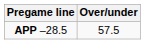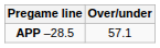 <table class="wikitable">
 <tr align="center">
 <th style=>Pregame line</th>
 <th style=>Over/under</th>
 </tr>
 <tr align="center">
 <td><strong>APP</strong> –28.5</td>
-<td>57.5</td>
+<td>57.1</td>
 </tr>
 </table>
